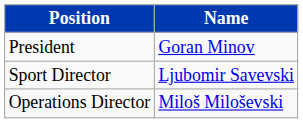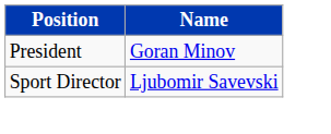 <table class="wikitable">
 <tr>
 <th style="color:#FFFFFF; background:#0038af">Position</th>
 <th style="color:#FFFFFF; background:#0038af">Name</th>
 </tr>
 <tr>
 <td>President</td>
 <td> <a href='#'>Goran Minov</a></td>
 </tr>
 <tr>
 <td>Sport Director</td>
 <td> <a href='#'>Ljubomir Savevski</a></td>
 </tr>
-<tr>
-<td>Operations Director</td>
-<td> <a href='#'>Miloš Miloševski</a></td>
-</tr>
 </table>
